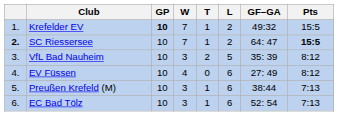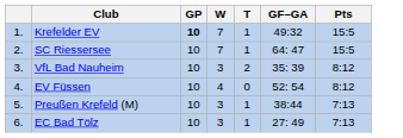 <table class="wikitable">
 <tr>
 <th width="30"></th>
 <th width="200">Club</th>
 <th width="30">GP</th>
 <th width="30">W</th>
 <th width="30">T</th>
-<th width="30">L</th>
 <th width="70">GF–GA</th>
 <th width="70">Pts</th>
 </tr>
 <tr bgcolor="#BCD2EE" align="center">
 <td>1.</td>
 <td align="left"><a href='#'>Krefelder EV</a></td>
 <td><strong>10</strong></td>
 <td>7</td>
 <td>1</td>
-<td>2</td>
 <td>49:32</td>
 <td>15:5</td>
 </tr>
 <tr bgcolor=#BCD2EE align="center">
-<td><strong>2.</strong></td>
+<td>2.</td>
 <td align="left"><a href='#'>SC Riessersee</a></td>
 <td>10</td>
 <td>7</td>
 <td>1</td>
-<td>2</td>
 <td>64: 47</td>
-<td><strong>15:5</strong></td>
+<td>15:5</td>
 </tr>
 <tr bgcolor=#BCD2EE align="center">
 <td>3.</td>
 <td align="left"><a href='#'>VfL Bad Nauheim</a></td>
 <td>10</td>
 <td>3</td>
 <td>2</td>
-<td>5</td>
 <td>35: 39</td>
 <td>8:12</td>
 </tr>
 <tr bgcolor=#BCD2EE align="center">
 <td>4.</td>
 <td align="left"><a href='#'>EV Füssen</a></td>
 <td>10</td>
 <td>4</td>
 <td>0</td>
-<td>6</td>
-<td>27: 49</td>
+<td>52: 54</td>
 <td>8:12</td>
 </tr>
 <tr bgcolor=#BCD2EE align="center">
 <td>5.</td>
 <td align="left"><a href='#'>Preußen Krefeld</a> (M)</td>
 <td>10</td>
 <td>3</td>
 <td>1</td>
-<td>6</td>
 <td>38:44</td>
 <td>7:13</td>
 </tr>
 <tr bgcolor=#BCD2EE align="center">
 <td>6.</td>
 <td align="left"><a href='#'>EC Bad Tölz</a></td>
 <td>10</td>
 <td>3</td>
 <td>1</td>
-<td>6</td>
-<td>52: 54</td>
+<td>27: 49</td>
 <td>7:13</td>
 </tr>
 </table>
